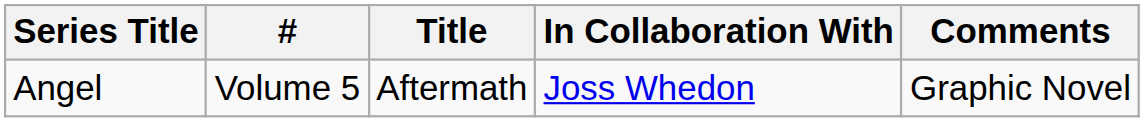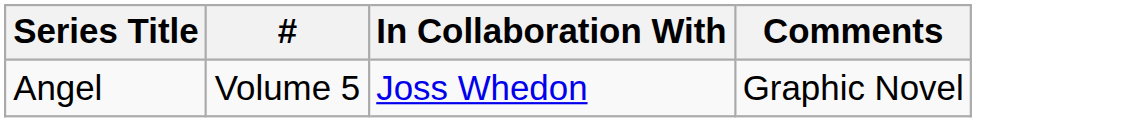 <table class="wikitable">
 <tr>
 <th>Series Title</th>
 <th>#</th>
-<th>Title</th>
 <th>In Collaboration With</th>
 <th>Comments</th>
 </tr>
 <tr>
 <td>Angel</td>
 <td>Volume 5</td>
-<td>Aftermath</td>
 <td><a href='#'>Joss Whedon</a></td>
 <td>Graphic Novel</td>
 </tr>
 </table>
